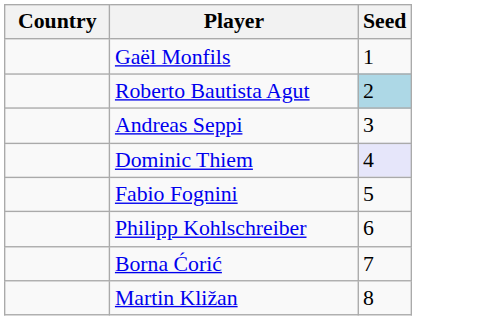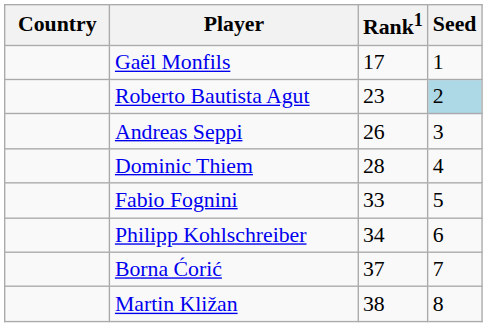 <table class="sortable wikitable">
 <tr>
 <th width="70">Country</th>
 <th width="175">Player</th>
+<th>Rank<sup>1</sup></th>
 <th>Seed</th>
 </tr>
 <tr>
 <td></td>
 <td><a href='#'>Gaël Monfils</a></td>
+<td>17</td>
 <td>1</td>
 </tr>
 <tr>
 <td></td>
 <td><a href='#'>Roberto Bautista Agut</a></td>
+<td>23</td>
 <td style="background: lightblue;">2</td>
 </tr>
 <tr>
 <td></td>
 <td><a href='#'>Andreas Seppi</a></td>
+<td>26</td>
 <td>3</td>
 </tr>
 <tr>
 <td></td>
 <td><a href='#'>Dominic Thiem</a></td>
-<td style="background: lavender;">4</td>
+<td>28</td>
+<td>4</td>
 </tr>
 <tr>
 <td></td>
 <td><a href='#'>Fabio Fognini</a></td>
+<td>33</td>
 <td>5</td>
 </tr>
 <tr>
 <td></td>
 <td><a href='#'>Philipp Kohlschreiber</a></td>
+<td>34</td>
 <td>6</td>
 </tr>
 <tr>
 <td></td>
 <td><a href='#'>Borna Ćorić</a></td>
+<td>37</td>
 <td>7</td>
 </tr>
 <tr>
 <td></td>
 <td><a href='#'>Martin Kližan</a></td>
+<td>38</td>
 <td>8</td>
 </tr>
 </table>
